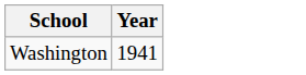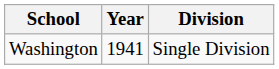 <table class="wikitable">
 <tr>
 <th>School</th>
 <th>Year</th>
+<th>Division</th>
 </tr>
 <tr>
 <td>Washington</td>
 <td>1941</td>
+<td>Single Division</td>
 </tr>
 </table>
